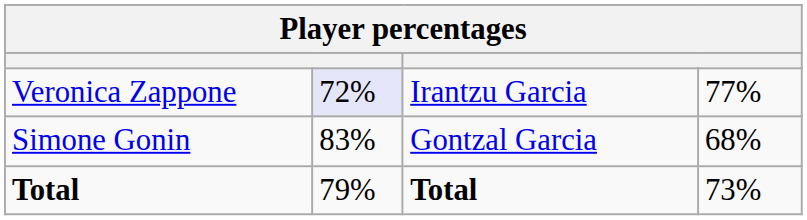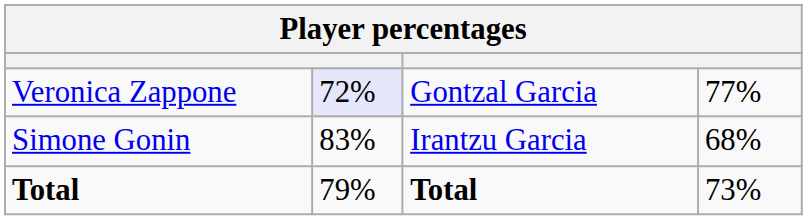 <table class="wikitable">
 <tr>
 <th colspan=4 width=400>Player percentages</th>
 </tr>
 <tr>
 <th colspan=2 width=200 style="white-space:nowrap;"></th>
 <th colspan=2 width=200 style="white-space:nowrap;"></th>
 </tr>
 <tr>
 <td><a href='#'>Veronica Zappone</a></td>
 <td style="background: lavender;">72%</td>
-<td><a href='#'>Irantzu Garcia</a></td>
+<td><a href='#'>Gontzal Garcia</a></td>
 <td>77%</td>
 </tr>
 <tr>
 <td><a href='#'>Simone Gonin</a></td>
 <td>83%</td>
-<td><a href='#'>Gontzal Garcia</a></td>
+<td><a href='#'>Irantzu Garcia</a></td>
 <td>68%</td>
 </tr>
 <tr>
 <td><strong>Total</strong></td>
 <td>79%</td>
 <td><strong>Total</strong></td>
 <td>73%</td>
 </tr>
 </table>
